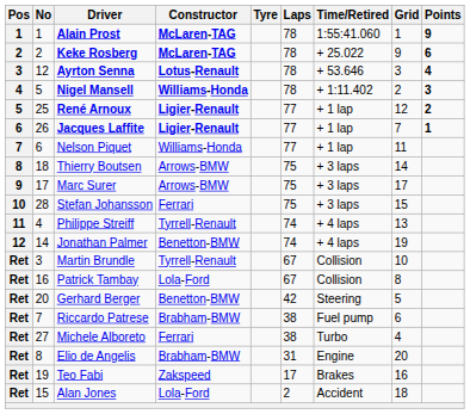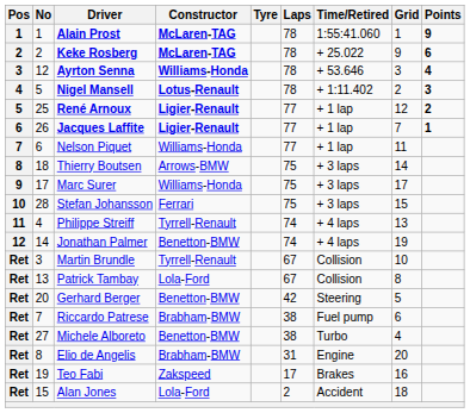 <table class="wikitable" style="font-size: 95%;">
 <tr>
 <th>Pos</th>
 <th>No</th>
 <th>Driver</th>
 <th>Constructor</th>
 <th>Tyre</th>
 <th>Laps</th>
 <th>Time/Retired</th>
 <th>Grid</th>
 <th>Points</th>
 </tr>
 <tr>
 <th>1</th>
 <td>1</td>
 <td> <strong><a href='#'>Alain Prost</a></strong></td>
 <td><strong><a href='#'>McLaren</a>-<a href='#'>TAG</a></strong></td>
 <td></td>
 <td>78</td>
 <td>1:55:41.060</td>
 <td>1</td>
 <td><strong>9</strong></td>
 </tr>
 <tr>
 <th>2</th>
 <td>2</td>
 <td> <strong><a href='#'>Keke Rosberg</a></strong></td>
 <td><strong><a href='#'>McLaren</a>-<a href='#'>TAG</a></strong></td>
 <td></td>
 <td>78</td>
 <td>+ 25.022</td>
 <td>9</td>
 <td><strong>6</strong></td>
 </tr>
 <tr>
 <th>3</th>
 <td>12</td>
 <td> <strong><a href='#'>Ayrton Senna</a></strong></td>
-<td><strong><a href='#'>Lotus</a>-<a href='#'>Renault</a></strong></td>
+<td><strong><a href='#'>Williams</a>-<a href='#'>Honda</a></strong></td>
 <td></td>
 <td>78</td>
 <td>+ 53.646</td>
 <td>3</td>
 <td><strong>4</strong></td>
 </tr>
 <tr>
 <th>4</th>
 <td>5</td>
 <td> <strong><a href='#'>Nigel Mansell</a></strong></td>
-<td><strong><a href='#'>Williams</a>-<a href='#'>Honda</a></strong></td>
+<td><strong><a href='#'>Lotus</a>-<a href='#'>Renault</a></strong></td>
 <td></td>
 <td>78</td>
 <td>+ 1:11.402</td>
 <td>2</td>
 <td><strong>3</strong></td>
 </tr>
 <tr>
 <th>5</th>
 <td>25</td>
 <td> <strong><a href='#'>René Arnoux</a></strong></td>
 <td><strong><a href='#'>Ligier</a>-<a href='#'>Renault</a></strong></td>
 <td></td>
 <td>77</td>
 <td>+ 1 lap</td>
 <td>12</td>
 <td><strong>2</strong></td>
 </tr>
 <tr>
 <th>6</th>
 <td>26</td>
 <td> <strong><a href='#'>Jacques Laffite</a></strong></td>
 <td><strong><a href='#'>Ligier</a>-<a href='#'>Renault</a></strong></td>
 <td></td>
 <td>77</td>
 <td>+ 1 lap</td>
 <td>7</td>
 <td><strong>1</strong></td>
 </tr>
 <tr>
 <th>7</th>
 <td>6</td>
 <td> <a href='#'>Nelson Piquet</a></td>
 <td><a href='#'>Williams</a>-<a href='#'>Honda</a></td>
 <td></td>
 <td>77</td>
 <td>+ 1 lap</td>
 <td>11</td>
 <td> </td>
 </tr>
 <tr>
 <th>8</th>
 <td>18</td>
 <td> <a href='#'>Thierry Boutsen</a></td>
 <td><a href='#'>Arrows</a>-<a href='#'>BMW</a></td>
 <td></td>
 <td>75</td>
 <td>+ 3 laps</td>
 <td>14</td>
 <td> </td>
 </tr>
 <tr>
 <th>9</th>
 <td>17</td>
 <td> <a href='#'>Marc Surer</a></td>
-<td><a href='#'>Arrows</a>-<a href='#'>BMW</a></td>
+<td><a href='#'>Williams</a>-<a href='#'>Honda</a></td>
 <td></td>
 <td>75</td>
 <td>+ 3 laps</td>
 <td>17</td>
 <td> </td>
 </tr>
 <tr>
 <th>10</th>
 <td>28</td>
 <td> <a href='#'>Stefan Johansson</a></td>
 <td><a href='#'>Ferrari</a></td>
 <td></td>
 <td>75</td>
 <td>+ 3 laps</td>
 <td>15</td>
 <td> </td>
 </tr>
 <tr>
 <th>11</th>
 <td>4</td>
 <td> <a href='#'>Philippe Streiff</a></td>
 <td><a href='#'>Tyrrell</a>-<a href='#'>Renault</a></td>
 <td></td>
 <td>74</td>
 <td>+ 4 laps</td>
 <td>13</td>
 <td> </td>
 </tr>
 <tr>
 <th>12</th>
 <td>14</td>
 <td> <a href='#'>Jonathan Palmer</a></td>
 <td><a href='#'>Benetton</a>-<a href='#'>BMW</a></td>
 <td></td>
 <td>74</td>
 <td>+ 4 laps</td>
 <td>19</td>
 <td> </td>
 </tr>
 <tr>
 <th>Ret</th>
 <td>3</td>
 <td> <a href='#'>Martin Brundle</a></td>
 <td><a href='#'>Tyrrell</a>-<a href='#'>Renault</a></td>
 <td></td>
 <td>67</td>
 <td>Collision</td>
 <td>10</td>
 <td> </td>
 </tr>
 <tr>
 <th>Ret</th>
-<td>16</td>
+<td>13</td>
 <td> <a href='#'>Patrick Tambay</a></td>
 <td><a href='#'>Lola</a>-<a href='#'>Ford</a></td>
 <td></td>
 <td>67</td>
 <td>Collision</td>
 <td>8</td>
 <td> </td>
 </tr>
 <tr>
 <th>Ret</th>
 <td>20</td>
 <td> <a href='#'>Gerhard Berger</a></td>
 <td><a href='#'>Benetton</a>-<a href='#'>BMW</a></td>
 <td></td>
 <td>42</td>
 <td>Steering</td>
 <td>5</td>
 <td> </td>
 </tr>
 <tr>
 <th>Ret</th>
 <td>7</td>
 <td> <a href='#'>Riccardo Patrese</a></td>
 <td><a href='#'>Brabham</a>-<a href='#'>BMW</a></td>
 <td></td>
 <td>38</td>
 <td>Fuel pump</td>
 <td>6</td>
 <td> </td>
 </tr>
 <tr>
 <th>Ret</th>
 <td>27</td>
 <td> <a href='#'>Michele Alboreto</a></td>
-<td><a href='#'>Ferrari</a></td>
+<td><a href='#'>Benetton</a>-<a href='#'>BMW</a></td>
 <td></td>
 <td>38</td>
 <td>Turbo</td>
 <td>4</td>
 <td> </td>
 </tr>
 <tr>
 <th>Ret</th>
 <td>8</td>
 <td> <a href='#'>Elio de Angelis</a></td>
 <td><a href='#'>Brabham</a>-<a href='#'>BMW</a></td>
 <td></td>
 <td>31</td>
 <td>Engine</td>
 <td>20</td>
 <td> </td>
 </tr>
 <tr>
 <th>Ret</th>
 <td>19</td>
 <td> <a href='#'>Teo Fabi</a></td>
 <td><a href='#'>Zakspeed</a></td>
 <td></td>
 <td>17</td>
 <td>Brakes</td>
 <td>16</td>
 <td> </td>
 </tr>
 <tr>
 <th>Ret</th>
 <td>15</td>
 <td> <a href='#'>Alan Jones</a></td>
 <td><a href='#'>Lola</a>-<a href='#'>Ford</a></td>
 <td></td>
 <td>2</td>
 <td>Accident</td>
 <td>18</td>
 <td> </td>
 </tr>
 <tr>
 <th colspan="9"></th>
 </tr>
 </table>
